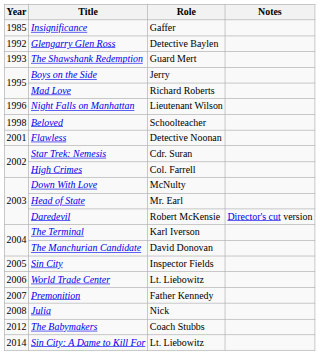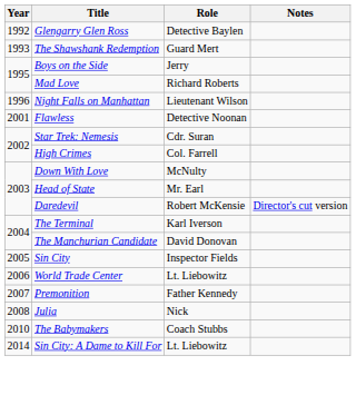 <table class="wikitable sortable">
 <tr>
 <th>Year</th>
 <th>Title</th>
 <th>Role</th>
 <th>Notes</th>
-</tr>
-<tr>
-<td>1985</td>
-<td><em><a href='#'>Insignificance</a></em></td>
-<td>Gaffer</td>
-<td></td>
 </tr>
 <tr>
 <td>1992</td>
 <td><em><a href='#'>Glengarry Glen Ross</a></em></td>
 <td>Detective Baylen</td>
 <td></td>
 </tr>
 <tr>
 <td>1993</td>
 <td><em><a href='#'>The Shawshank Redemption</a></em></td>
 <td>Guard Mert</td>
 <td></td>
 </tr>
 <tr>
 <td rowspan="2">1995</td>
 <td><em><a href='#'>Boys on the Side</a></em></td>
 <td>Jerry</td>
 <td></td>
 </tr>
 <tr>
 <td><em><a href='#'>Mad Love</a></em></td>
 <td>Richard Roberts</td>
 </tr>
 <tr>
 <td>1996</td>
 <td><em><a href='#'>Night Falls on Manhattan</a></em></td>
 <td>Lieutenant Wilson</td>
-<td></td>
-</tr>
-<tr>
-<td>1998</td>
-<td><em><a href='#'>Beloved</a></em></td>
-<td>Schoolteacher</td>
 <td></td>
 </tr>
 <tr>
 <td>2001</td>
 <td><em><a href='#'>Flawless</a></em></td>
 <td>Detective Noonan</td>
 <td></td>
 </tr>
 <tr>
 <td rowspan="2">2002</td>
 <td><em><a href='#'>Star Trek: Nemesis</a></em></td>
 <td>Cdr. Suran</td>
 <td></td>
 </tr>
 <tr>
 <td><em><a href='#'>High Crimes</a></em></td>
 <td>Col. Farrell</td>
 <td></td>
 </tr>
 <tr>
 <td rowspan="3">2003</td>
 <td><em><a href='#'>Down With Love</a></em></td>
 <td>McNulty</td>
 <td></td>
 </tr>
 <tr>
 <td><em><a href='#'>Head of State</a></em></td>
 <td>Mr. Earl</td>
 <td></td>
 </tr>
 <tr>
 <td><em><a href='#'>Daredevil</a></em></td>
 <td>Robert McKensie</td>
 <td><a href='#'>Director's cut</a> version</td>
 </tr>
 <tr>
 <td rowspan=2>2004</td>
 <td><em><a href='#'>The Terminal</a></em></td>
 <td>Karl Iverson</td>
 <td></td>
 </tr>
 <tr>
 <td><em><a href='#'>The Manchurian Candidate</a></em></td>
 <td>David Donovan</td>
 <td></td>
 </tr>
 <tr>
 <td>2005</td>
 <td><em><a href='#'>Sin City</a></em></td>
 <td>Inspector Fields</td>
 <td></td>
 </tr>
 <tr>
 <td>2006</td>
 <td><em><a href='#'>World Trade Center</a></em></td>
 <td>Lt. Liebowitz</td>
 <td></td>
 </tr>
 <tr>
 <td>2007</td>
 <td><em><a href='#'>Premonition</a></em></td>
 <td>Father Kennedy</td>
 <td></td>
 </tr>
 <tr>
 <td>2008</td>
 <td><em><a href='#'>Julia</a></em></td>
 <td>Nick</td>
 <td></td>
 </tr>
 <tr>
-<td>2012</td>
+<td>2010</td>
 <td><em><a href='#'>The Babymakers</a></em></td>
 <td>Coach Stubbs</td>
 <td></td>
 </tr>
 <tr>
 <td>2014</td>
 <td><em><a href='#'>Sin City: A Dame to Kill For </a></em></td>
 <td>Lt. Liebowitz</td>
 <td></td>
 </tr>
 </table>
